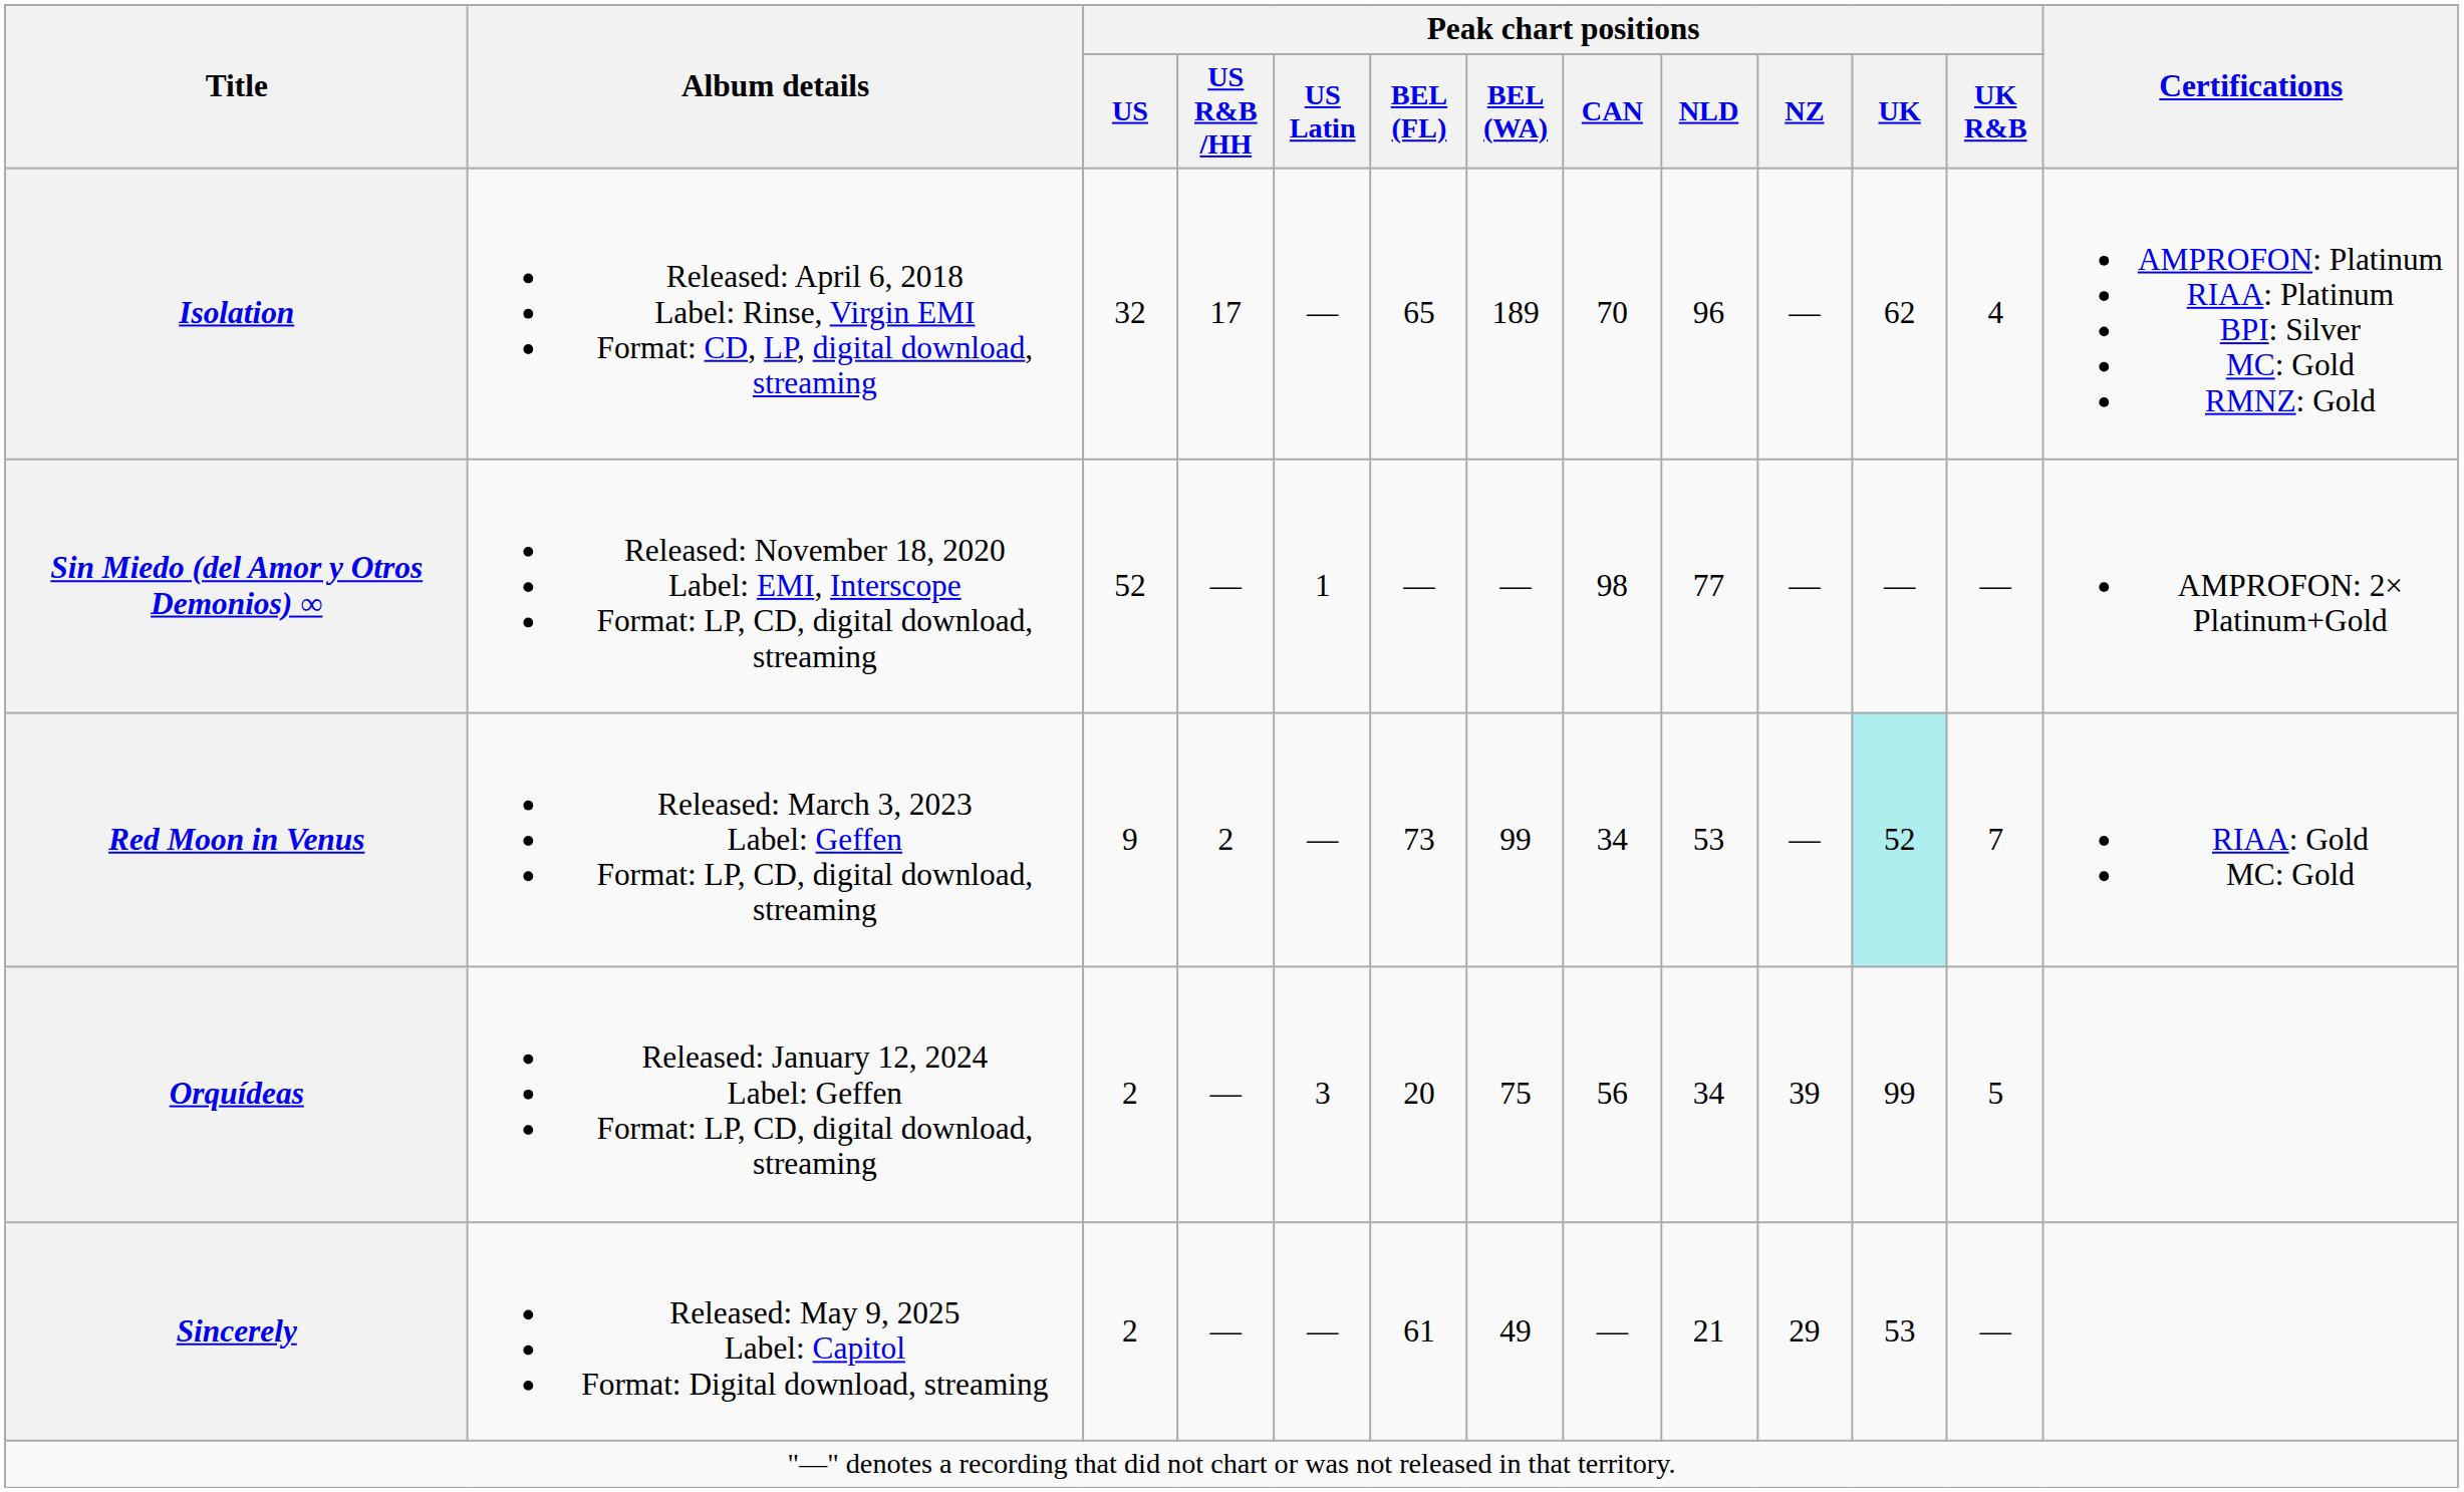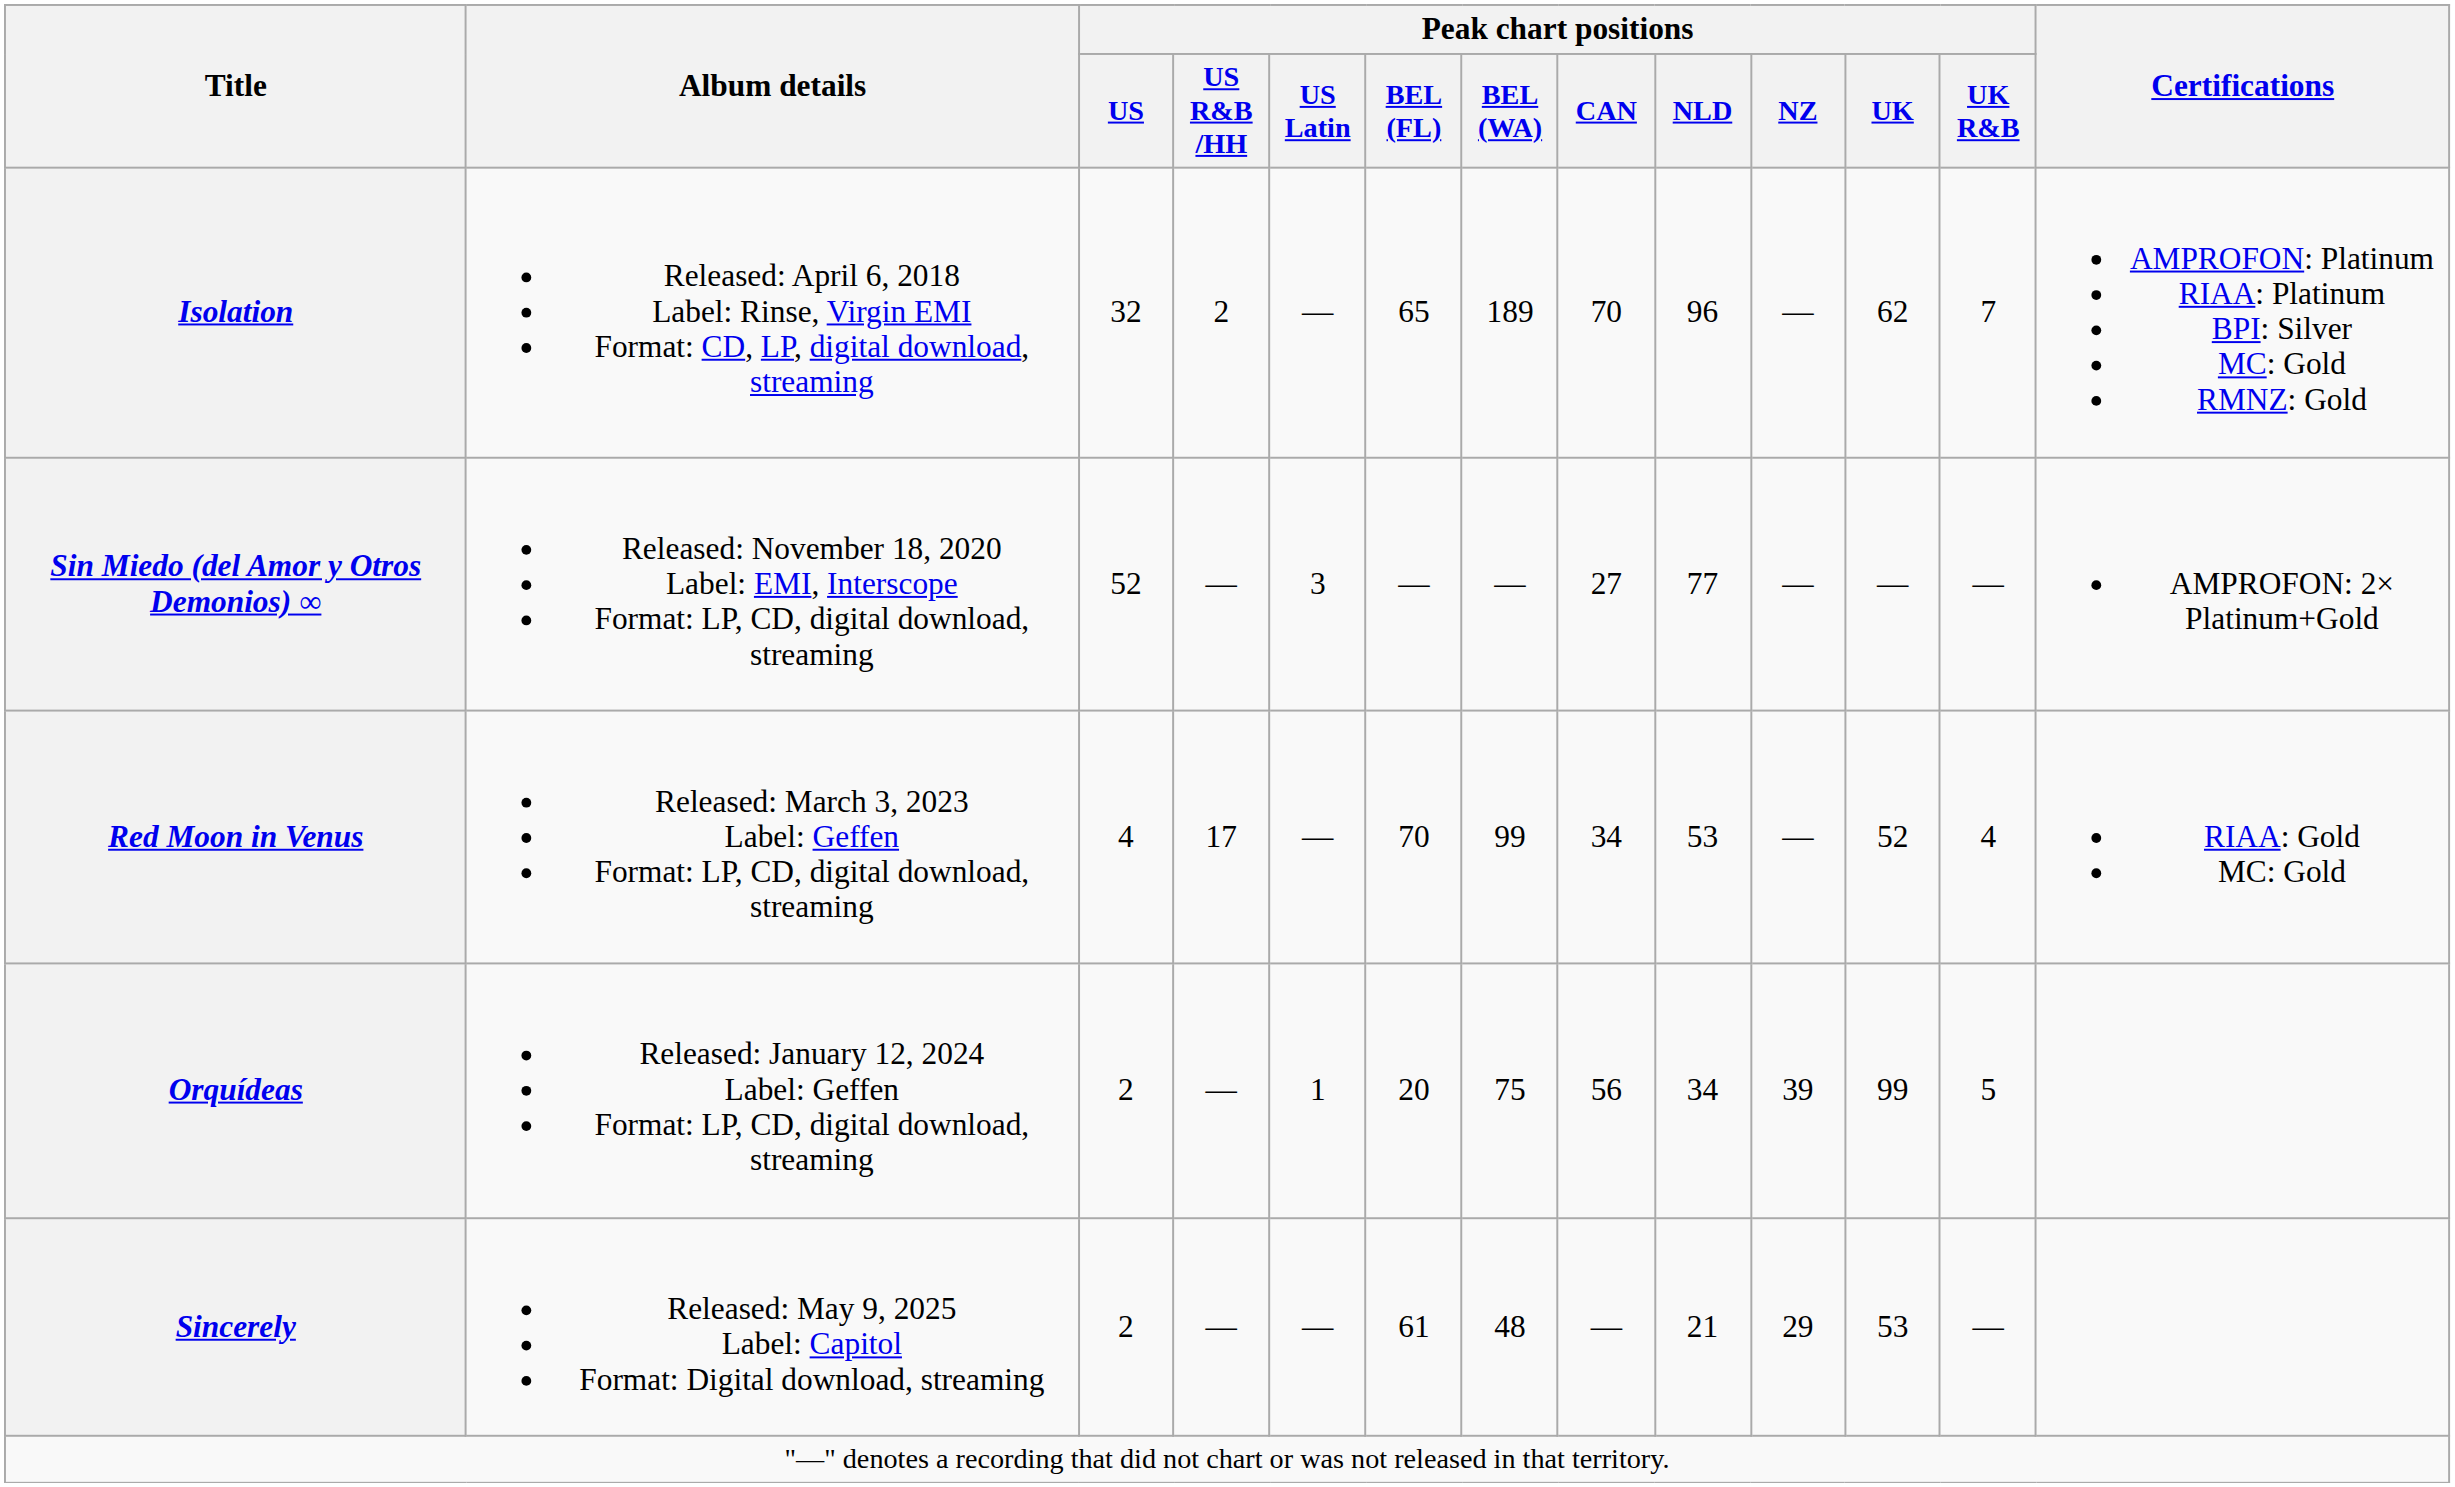 <table class="wikitable plainrowheaders" style="text-align:center;">
 <tr>
 <th scope="col" rowspan="2" style="width:15em;">Title</th>
 <th scope="col" rowspan="2" style="width:20em;">Album details</th>
 <th scope="col" colspan="10">Peak chart positions</th>
 <th scope="col" rowspan="2" style="width:13em;"><a href='#'>Certifications</a></th>
 </tr>
 <tr>
 <th scope="col" style="width:3em;font-size:90%;"><a href='#'>US</a><br></th>
 <th scope="col" style="width:3em;font-size:90%;"><a href='#'>US<br>R&B<br>/HH</a><br></th>
 <th scope="col" style="width:3em;font-size:90%;"><a href='#'>US<br>Latin</a><br></th>
 <th scope="col" style="width:3em;font-size:90%;"><a href='#'>BEL<br>(FL)</a><br></th>
 <th scope="col" style="width:3em;font-size:90%;"><a href='#'>BEL<br>(WA)</a><br></th>
 <th scope="col" style="width:3em;font-size:90%;"><a href='#'>CAN</a><br></th>
 <th scope="col" style="width:3em;font-size:90%;"><a href='#'>NLD</a><br></th>
 <th scope="col" style="width:3em;font-size:90%;"><a href='#'>NZ</a><br></th>
 <th scope="col" style="width:3em;font-size:90%;"><a href='#'>UK</a><br></th>
 <th scope="col" style="width:3em;font-size:90%;"><a href='#'>UK<br>R&B</a><br></th>
 </tr>
 <tr>
 <th scope="row"><em><a href='#'>Isolation</a></em></th>
 <td><br><ul><li>Released: April 6, 2018</li><li>Label: Rinse, <a href='#'>Virgin EMI</a></li><li>Format: <a href='#'>CD</a>, <a href='#'>LP</a>, <a href='#'>digital download</a>, <a href='#'>streaming</a></li></ul></td>
 <td>32</td>
-<td>17</td>
+<td>2</td>
 <td>—</td>
 <td>65</td>
 <td>189</td>
 <td>70</td>
 <td>96</td>
 <td>—</td>
 <td>62</td>
-<td>4</td>
+<td>7</td>
 <td><br><ul><li><a href='#'>AMPROFON</a>: Platinum</li><li><a href='#'>RIAA</a>: Platinum</li><li><a href='#'>BPI</a>: Silver</li><li><a href='#'>MC</a>: Gold</li><li><a href='#'>RMNZ</a>: Gold</li></ul></td>
 </tr>
 <tr>
 <th scope="row"><em><a href='#'>Sin Miedo (del Amor y Otros Demonios) ∞</a></em></th>
 <td><br><ul><li>Released: November 18, 2020</li><li>Label: <a href='#'>EMI</a>, <a href='#'>Interscope</a></li><li>Format: LP, CD, digital download, streaming</li></ul></td>
 <td>52</td>
 <td>—</td>
-<td>1</td>
+<td>3</td>
 <td>—</td>
 <td>—</td>
-<td>98</td>
+<td>27</td>
 <td>77</td>
 <td>—</td>
 <td>—</td>
 <td>—</td>
 <td><br><ul><li>AMPROFON: 2× Platinum+Gold</li></ul></td>
 </tr>
 <tr>
 <th scope="row"><em><a href='#'>Red Moon in Venus</a></em></th>
 <td><br><ul><li>Released: March 3, 2023</li><li>Label: <a href='#'>Geffen</a></li><li>Format: LP, CD, digital download, streaming</li></ul></td>
-<td>9</td>
-<td>2</td>
+<td>4</td>
+<td>17</td>
 <td>—</td>
-<td>73</td>
+<td>70</td>
 <td>99</td>
 <td>34</td>
 <td>53</td>
 <td>—</td>
-<td style="background: paleturquoise;">52</td>
-<td>7</td>
+<td>52</td>
+<td>4</td>
 <td><br><ul><li><a href='#'>RIAA</a>: Gold</li><li>MC: Gold</li></ul></td>
 </tr>
 <tr>
 <th scope="row"><em><a href='#'>Orquídeas</a></em></th>
 <td><br><ul><li>Released: January 12, 2024</li><li>Label: Geffen</li><li>Format: LP, CD, digital download, streaming</li></ul></td>
 <td>2</td>
 <td>—</td>
-<td>3</td>
+<td>1</td>
 <td>20</td>
 <td>75</td>
 <td>56</td>
 <td>34</td>
 <td>39</td>
 <td>99</td>
 <td>5</td>
 <td></td>
 </tr>
 <tr>
 <th scope="row"><em><a href='#'>Sincerely</a></em></th>
 <td><br><ul><li>Released: May 9, 2025</li><li>Label: <a href='#'>Capitol</a></li><li>Format: Digital download, streaming</li></ul></td>
 <td>2<br></td>
 <td>—</td>
 <td>—</td>
 <td>61</td>
-<td>49</td>
+<td>48</td>
 <td>—</td>
 <td>21</td>
 <td>29<br></td>
 <td>53</td>
 <td>—</td>
 <td></td>
 </tr>
 <tr>
 <td colspan="14" style="font-size:90%">"—" denotes a recording that did not chart or was not released in that territory.</td>
 </tr>
 </table>
